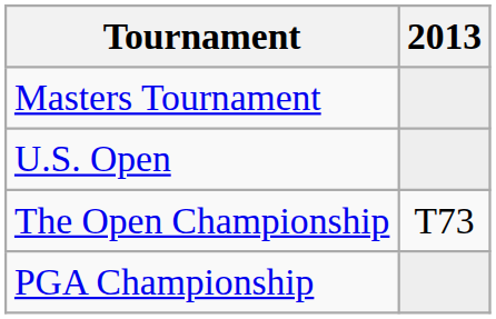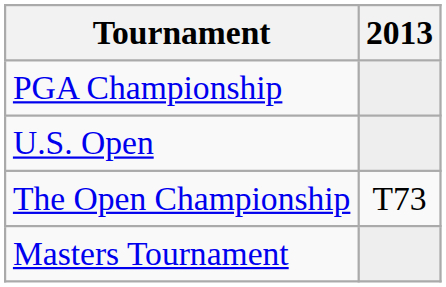 <table class="wikitable" style="font-size:95%;text-align:center;">
 <tr>
 <th>Tournament</th>
 <th>2013</th>
 </tr>
 <tr>
-<td align=left><a href='#'>Masters Tournament</a></td>
+<td align=left><a href='#'>PGA Championship</a></td>
 <td style="background:#eeeeee;"></td>
 </tr>
 <tr>
 <td align=left><a href='#'>U.S. Open</a></td>
 <td style="background:#eeeeee;"></td>
 </tr>
 <tr>
 <td align=left><a href='#'>The Open Championship</a></td>
 <td>T73</td>
 </tr>
 <tr>
-<td align=left><a href='#'>PGA Championship</a></td>
+<td align=left><a href='#'>Masters Tournament</a></td>
 <td style="background:#eeeeee;"></td>
 </tr>
 </table>
